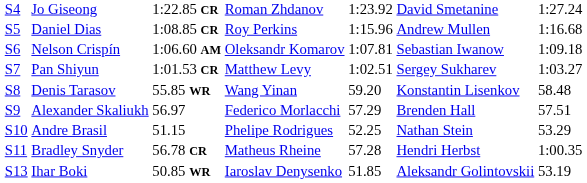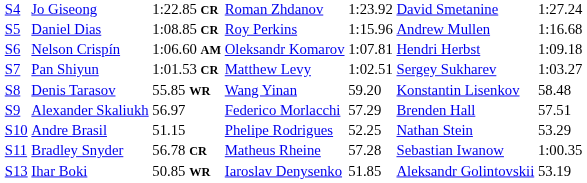 <table>
 <tr>
 <td><a href='#'>S4</a></td>
 <td><a href='#'>Jo Giseong</a><br></td>
 <td>1:22.85 <small><strong>CR</strong></small></td>
 <td><a href='#'>Roman Zhdanov</a><br></td>
 <td>1:23.92</td>
 <td><a href='#'>David Smetanine</a><br></td>
 <td>1:27.24</td>
 </tr>
 <tr>
 <td><a href='#'>S5</a></td>
 <td><a href='#'>Daniel Dias</a><br></td>
 <td>1:08.85 <small><strong>CR</strong></small></td>
 <td><a href='#'>Roy Perkins</a><br></td>
 <td>1:15.96</td>
 <td><a href='#'>Andrew Mullen</a><br></td>
 <td>1:16.68</td>
 </tr>
 <tr>
 <td><a href='#'>S6</a></td>
 <td><a href='#'>Nelson Crispín</a><br></td>
 <td>1:06.60 <small><strong>AM</strong></small></td>
 <td><a href='#'>Oleksandr Komarov</a><br></td>
 <td>1:07.81</td>
-<td><a href='#'>Sebastian Iwanow</a><br></td>
+<td><a href='#'>Hendri Herbst</a><br></td>
 <td>1:09.18</td>
 </tr>
 <tr>
 <td><a href='#'>S7</a></td>
 <td><a href='#'>Pan Shiyun</a><br></td>
 <td>1:01.53 <small><strong>CR</strong></small></td>
 <td><a href='#'>Matthew Levy</a><br></td>
 <td>1:02.51</td>
 <td><a href='#'>Sergey Sukharev</a><br></td>
 <td>1:03.27</td>
 </tr>
 <tr>
 <td><a href='#'>S8</a></td>
 <td><a href='#'>Denis Tarasov</a><br></td>
 <td>55.85 <small><strong>WR</strong></small></td>
 <td><a href='#'>Wang Yinan</a><br></td>
 <td>59.20</td>
 <td><a href='#'>Konstantin Lisenkov</a><br></td>
 <td>58.48</td>
 </tr>
 <tr>
 <td><a href='#'>S9</a></td>
 <td><a href='#'>Alexander Skaliukh</a><br></td>
 <td>56.97</td>
 <td><a href='#'>Federico Morlacchi</a><br></td>
 <td>57.29</td>
 <td><a href='#'>Brenden Hall</a><br></td>
 <td>57.51</td>
 </tr>
 <tr>
 <td><a href='#'>S10</a></td>
 <td><a href='#'>Andre Brasil</a><br></td>
 <td>51.15</td>
 <td><a href='#'>Phelipe Rodrigues</a><br></td>
 <td>52.25</td>
 <td><a href='#'>Nathan Stein</a><br></td>
 <td>53.29</td>
 </tr>
 <tr>
 <td><a href='#'>S11</a></td>
 <td><a href='#'>Bradley Snyder</a><br></td>
 <td>56.78 <small><strong>CR</strong></small></td>
 <td><a href='#'>Matheus Rheine</a><br></td>
 <td>57.28</td>
-<td><a href='#'>Hendri Herbst</a><br></td>
+<td><a href='#'>Sebastian Iwanow</a><br></td>
 <td>1:00.35</td>
 </tr>
 <tr>
 <td><a href='#'>S13</a></td>
 <td><a href='#'>Ihar Boki</a><br></td>
 <td>50.85 <small><strong>WR</strong></small></td>
 <td><a href='#'>Iaroslav Denysenko</a><br></td>
 <td>51.85</td>
 <td><a href='#'>Aleksandr Golintovskii</a><br></td>
 <td>53.19</td>
 </tr>
 </table>
